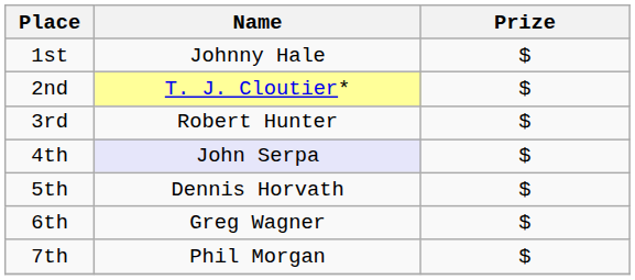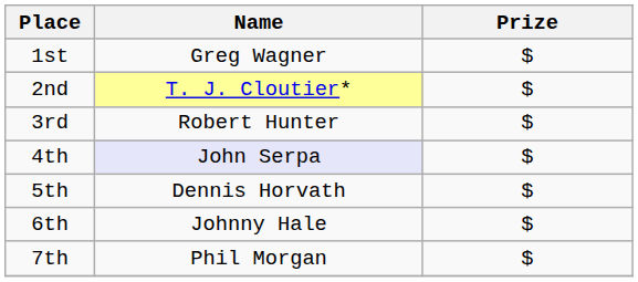 <table class="wikitable">
 <tr>
 <th width="50">Place</th>
 <th width="200">Name</th>
 <th width="125">Prize</th>
 </tr>
 <tr>
 <td align = "center">1st</td>
-<td align = "center">Johnny Hale</td>
+<td align = "center">Greg Wagner</td>
 <td align = "center">$</td>
 </tr>
 <tr>
 <td align = "center">2nd</td>
 <td align = "center" bgcolor="#FFFF99"><a href='#'>T. J. Cloutier</a>*</td>
 <td align = "center">$</td>
 </tr>
 <tr>
 <td align = "center">3rd</td>
 <td align = "center">Robert Hunter</td>
 <td align = "center">$</td>
 </tr>
 <tr>
 <td align = "center">4th</td>
 <td align = "center" style="background: lavender;">John Serpa</td>
 <td align = "center">$</td>
 </tr>
 <tr>
 <td align = "center">5th</td>
 <td align = "center">Dennis Horvath</td>
 <td align = "center">$</td>
 </tr>
 <tr>
 <td align = "center">6th</td>
-<td align = "center">Greg Wagner</td>
+<td align = "center">Johnny Hale</td>
 <td align = "center">$</td>
 </tr>
 <tr>
 <td align = "center">7th</td>
 <td align = "center">Phil Morgan</td>
 <td align = "center">$</td>
 </tr>
 <tr>
 </tr>
 </table>
